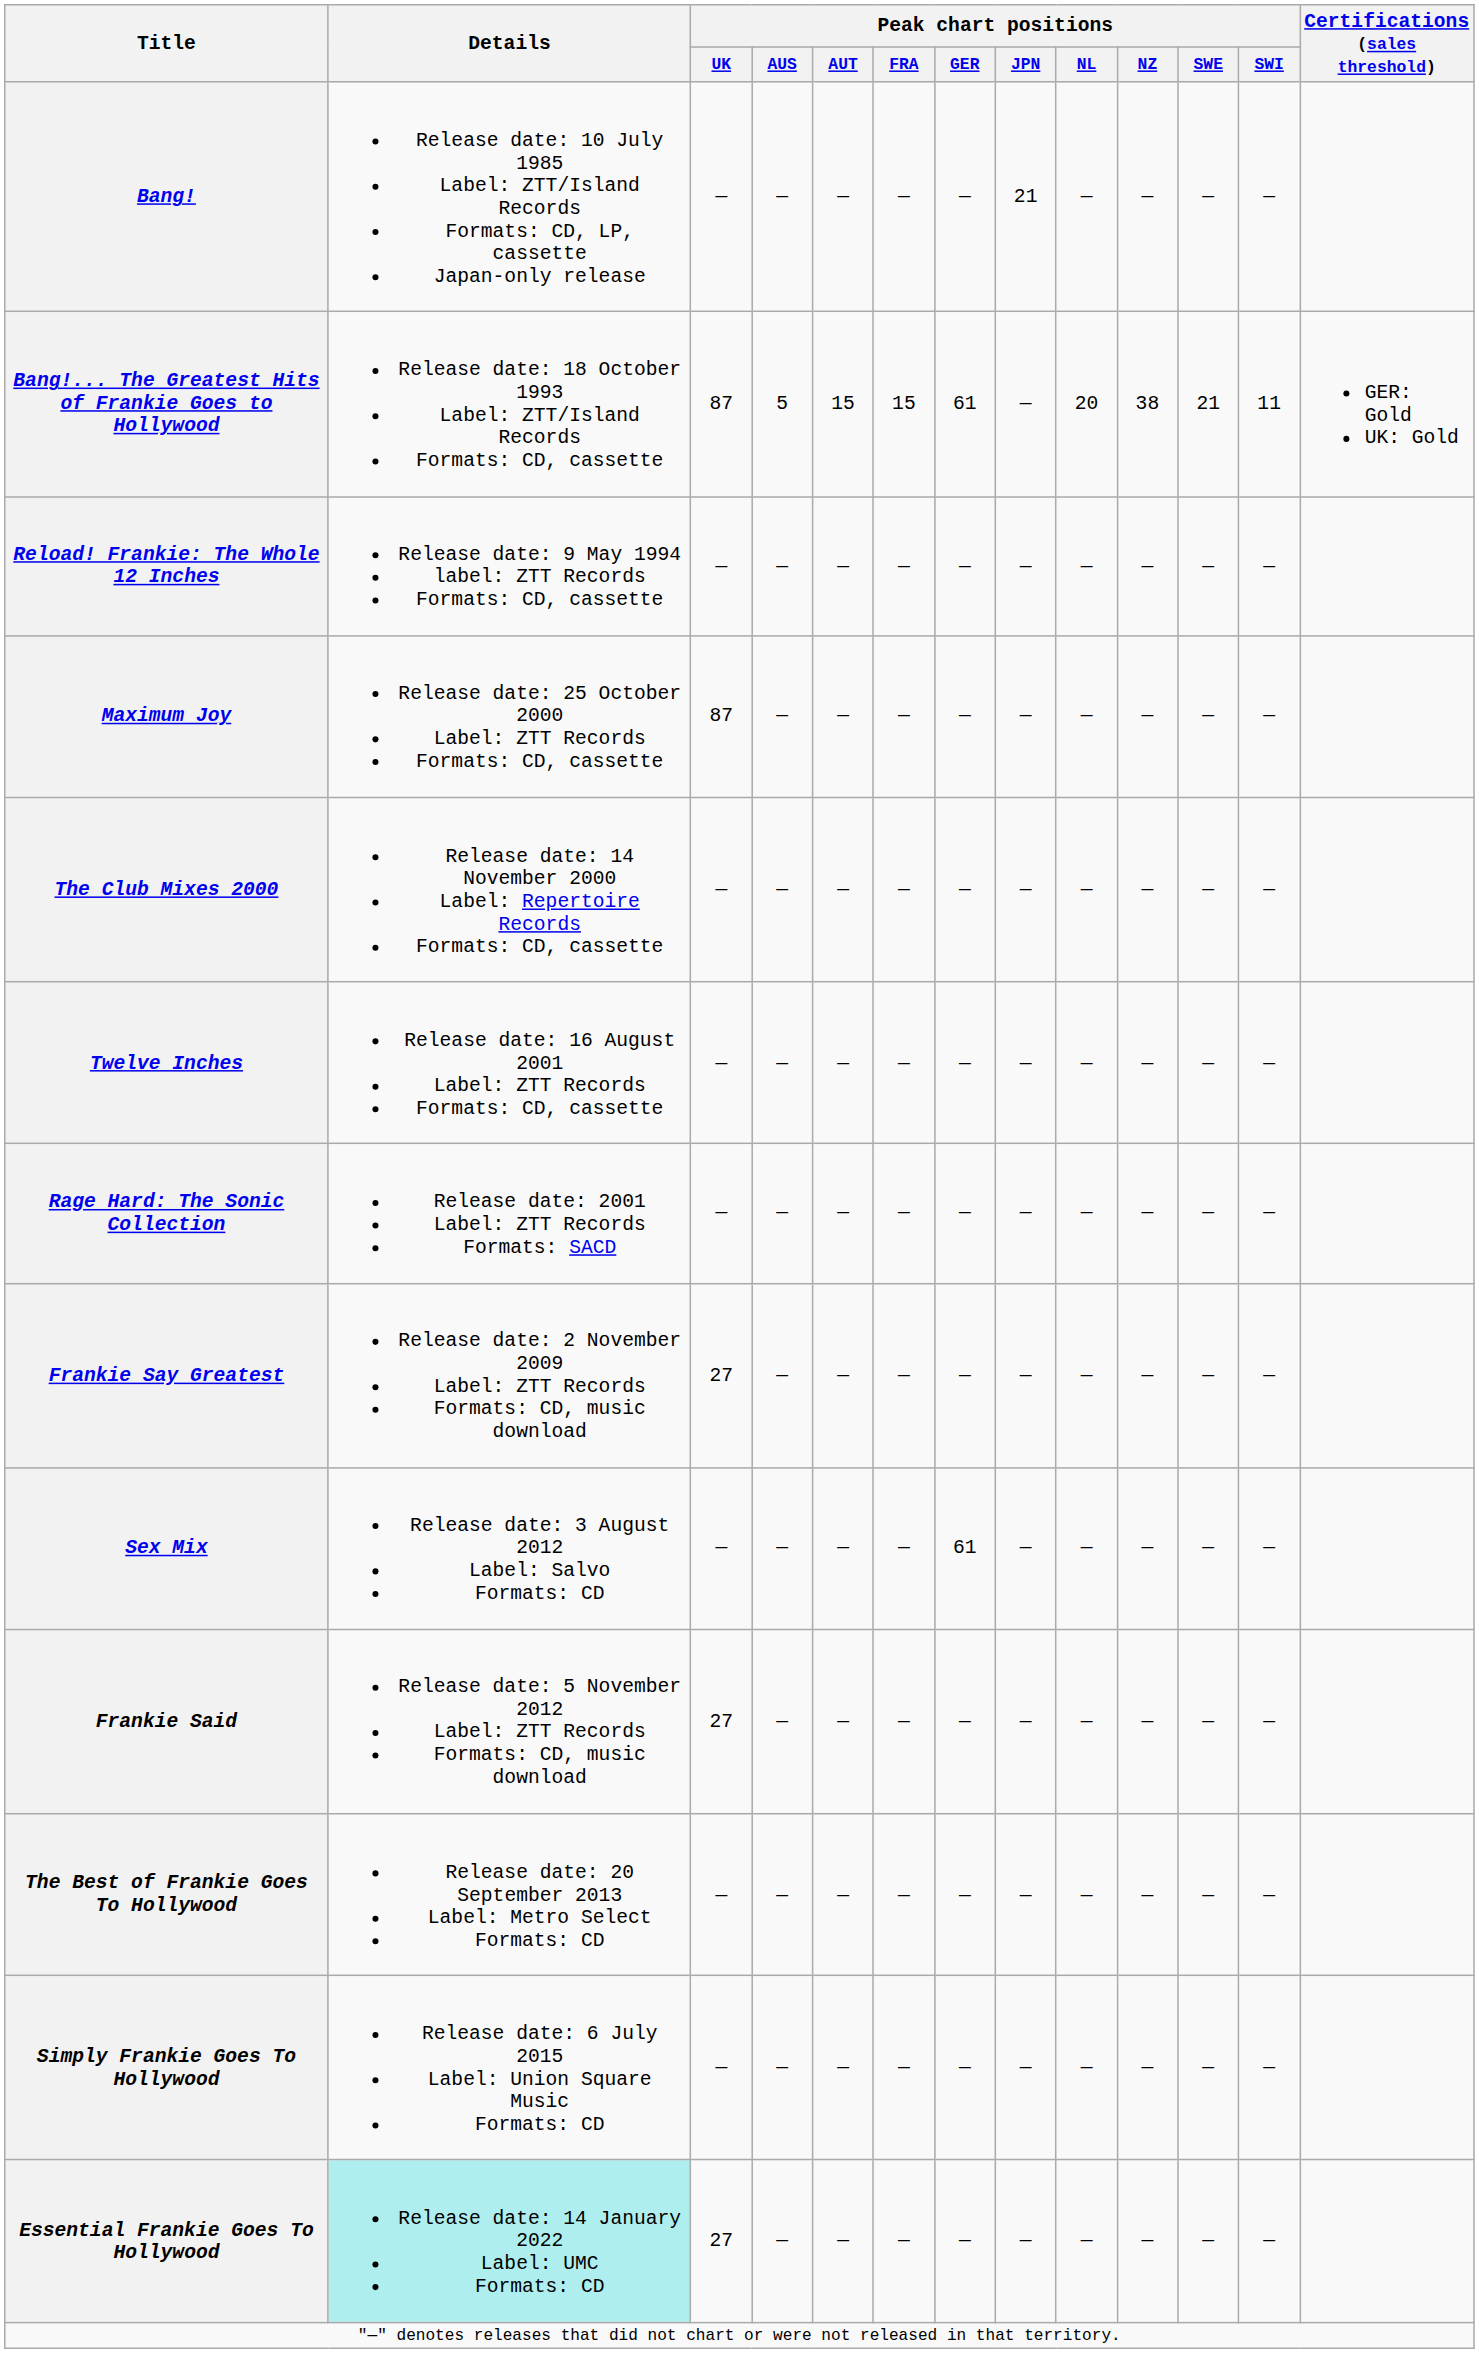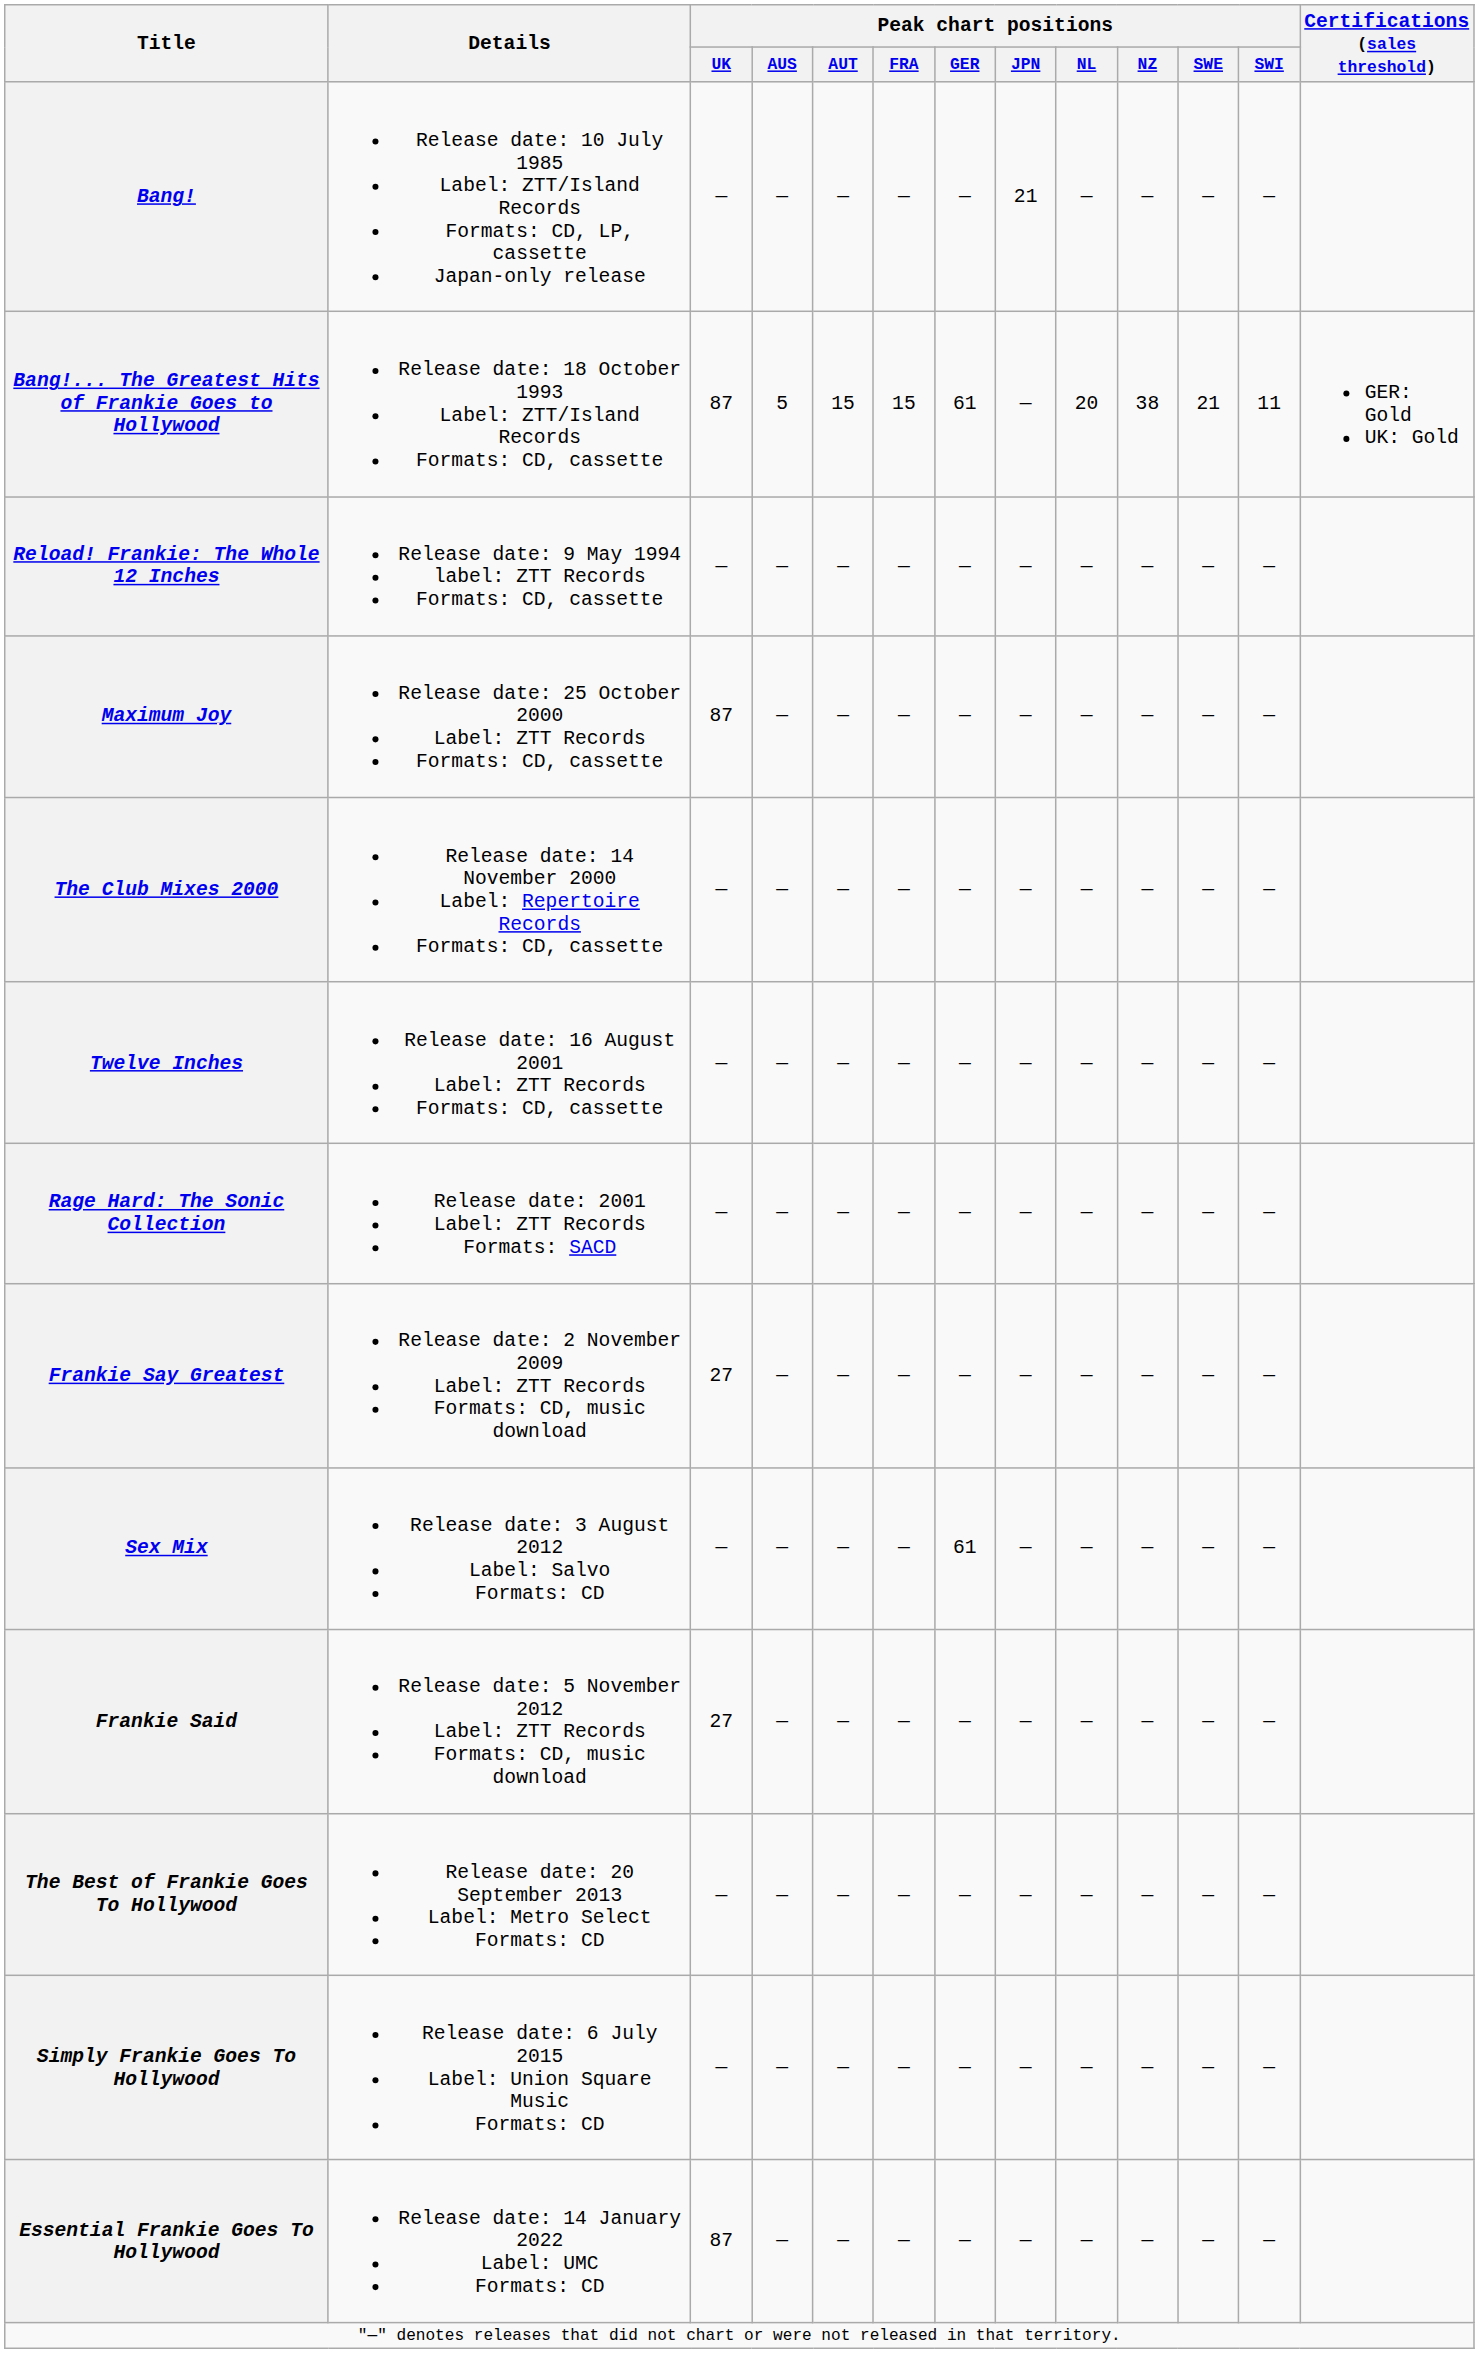 <table class="wikitable plainrowheaders" style="text-align:center;">
 <tr>
 <th rowspan="2" style="width:16em;">Title</th>
 <th rowspan="2" style="width:18em;">Details</th>
 <th colspan="10">Peak chart positions</th>
 <th rowspan="2" style="width:8em;"><a href='#'>Certifications</a><br><small>(<a href='#'>sales threshold</a>)</small></th>
 </tr>
 <tr style="font-size:smaller;">
 <th width="35"><a href='#'>UK</a><br></th>
 <th width="35"><a href='#'>AUS</a><br></th>
 <th width="35"><a href='#'>AUT</a><br></th>
 <th width="35"><a href='#'>FRA</a><br></th>
 <th width="35"><a href='#'>GER</a><br></th>
 <th width="35"><a href='#'>JPN</a><br></th>
 <th width="35"><a href='#'>NL</a><br></th>
 <th width="35"><a href='#'>NZ</a><br></th>
 <th width="35"><a href='#'>SWE</a><br></th>
 <th width="35"><a href='#'>SWI</a><br></th>
 </tr>
 <tr>
 <th scope="row"><em><a href='#'>Bang!</a></em></th>
 <td><br><ul><li>Release date: 10 July 1985</li><li>Label: ZTT/Island Records</li><li>Formats: CD, LP, cassette</li><li>Japan-only release</li></ul></td>
 <td>—</td>
 <td>—</td>
 <td>—</td>
 <td>—</td>
 <td>—</td>
 <td>21</td>
 <td>—</td>
 <td>—</td>
 <td>—</td>
 <td>—</td>
 <td></td>
 </tr>
 <tr>
 <th scope="row"><em><a href='#'>Bang!... The Greatest Hits of Frankie Goes to Hollywood</a></em></th>
 <td><br><ul><li>Release date: 18 October 1993</li><li>Label: ZTT/Island Records</li><li>Formats: CD, cassette</li></ul></td>
 <td>87</td>
 <td>5</td>
 <td>15</td>
 <td>15</td>
 <td>61</td>
 <td>—</td>
 <td>20</td>
 <td>38</td>
 <td>21</td>
 <td>11</td>
 <td align="left"><br><ul><li>GER: Gold</li><li>UK: Gold</li></ul></td>
 </tr>
 <tr>
 <th scope="row"><em><a href='#'>Reload! Frankie: The Whole 12 Inches</a></em></th>
 <td><br><ul><li>Release date: 9 May 1994</li><li>label: ZTT Records</li><li>Formats: CD, cassette</li></ul></td>
 <td>—</td>
 <td>—</td>
 <td>—</td>
 <td>—</td>
 <td>—</td>
 <td>—</td>
 <td>—</td>
 <td>—</td>
 <td>—</td>
 <td>—</td>
 <td></td>
 </tr>
 <tr>
 <th scope="row"><em><a href='#'>Maximum Joy</a></em></th>
 <td><br><ul><li>Release date: 25 October 2000</li><li>Label: ZTT Records</li><li>Formats: CD, cassette</li></ul></td>
 <td>87</td>
 <td>—</td>
 <td>—</td>
 <td>—</td>
 <td>—</td>
 <td>—</td>
 <td>—</td>
 <td>—</td>
 <td>—</td>
 <td>—</td>
 <td></td>
 </tr>
 <tr>
 <th scope="row"><em><a href='#'>The Club Mixes 2000</a></em></th>
 <td><br><ul><li>Release date: 14 November 2000</li><li>Label: <a href='#'>Repertoire Records</a></li><li>Formats: CD, cassette</li></ul></td>
 <td>—</td>
 <td>—</td>
 <td>—</td>
 <td>—</td>
 <td>—</td>
 <td>—</td>
 <td>—</td>
 <td>—</td>
 <td>—</td>
 <td>—</td>
 <td></td>
 </tr>
 <tr>
 <th scope="row"><em><a href='#'>Twelve Inches</a></em></th>
 <td><br><ul><li>Release date: 16 August 2001</li><li>Label: ZTT Records</li><li>Formats: CD, cassette</li></ul></td>
 <td>—</td>
 <td>—</td>
 <td>—</td>
 <td>—</td>
 <td>—</td>
 <td>—</td>
 <td>—</td>
 <td>—</td>
 <td>—</td>
 <td>—</td>
 <td></td>
 </tr>
 <tr>
 <th scope="row"><em><a href='#'>Rage Hard: The Sonic Collection</a></em></th>
 <td><br><ul><li>Release date: 2001</li><li>Label: ZTT Records</li><li>Formats: <a href='#'>SACD</a></li></ul></td>
 <td>—</td>
 <td>—</td>
 <td>—</td>
 <td>—</td>
 <td>—</td>
 <td>—</td>
 <td>—</td>
 <td>—</td>
 <td>—</td>
 <td>—</td>
 <td></td>
 </tr>
 <tr>
 <th scope="row"><em><a href='#'>Frankie Say Greatest</a></em></th>
 <td><br><ul><li>Release date: 2 November 2009</li><li>Label: ZTT Records</li><li>Formats: CD, music download</li></ul></td>
 <td>27</td>
 <td>—</td>
 <td>—</td>
 <td>—</td>
 <td>—</td>
 <td>—</td>
 <td>—</td>
 <td>—</td>
 <td>—</td>
 <td>—</td>
 <td></td>
 </tr>
 <tr>
 <th scope="row"><em><a href='#'>Sex Mix</a></em></th>
 <td><br><ul><li>Release date: 3 August 2012</li><li>Label: Salvo</li><li>Formats: CD</li></ul></td>
 <td>—</td>
 <td>—</td>
 <td>—</td>
 <td>—</td>
 <td>61</td>
 <td>—</td>
 <td>—</td>
 <td>—</td>
 <td>—</td>
 <td>—</td>
 <td></td>
 </tr>
 <tr>
 <th scope="row"><em>Frankie Said</em></th>
 <td><br><ul><li>Release date: 5 November 2012</li><li>Label: ZTT Records</li><li>Formats: CD, music download</li></ul></td>
 <td>27</td>
 <td>—</td>
 <td>—</td>
 <td>—</td>
 <td>—</td>
 <td>—</td>
 <td>—</td>
 <td>—</td>
 <td>—</td>
 <td>—</td>
 <td></td>
 </tr>
 <tr>
 <th scope="row"><em>The Best of Frankie Goes To Hollywood</em></th>
 <td><br><ul><li>Release date: 20 September 2013</li><li>Label: Metro Select</li><li>Formats: CD</li></ul></td>
 <td>—</td>
 <td>—</td>
 <td>—</td>
 <td>—</td>
 <td>—</td>
 <td>—</td>
 <td>—</td>
 <td>—</td>
 <td>—</td>
 <td>—</td>
 <td></td>
 </tr>
 <tr>
 <th scope="row"><em>Simply Frankie Goes To Hollywood</em></th>
 <td><br><ul><li>Release date: 6 July 2015</li><li>Label: Union Square Music</li><li>Formats: CD</li></ul></td>
 <td>—</td>
 <td>—</td>
 <td>—</td>
 <td>—</td>
 <td>—</td>
 <td>—</td>
 <td>—</td>
 <td>—</td>
 <td>—</td>
 <td>—</td>
 <td></td>
 </tr>
 <tr>
 <th scope="row"><em>Essential Frankie Goes To Hollywood</em></th>
-<td style="background: paleturquoise;"><br><ul><li>Release date: 14 January 2022</li><li>Label: UMC</li><li>Formats: CD</li></ul></td>
-<td>27</td>
+<td><br><ul><li>Release date: 14 January 2022</li><li>Label: UMC</li><li>Formats: CD</li></ul></td>
+<td>87</td>
 <td>—</td>
 <td>—</td>
 <td>—</td>
 <td>—</td>
 <td>—</td>
 <td>—</td>
 <td>—</td>
 <td>—</td>
 <td>—</td>
 <td></td>
 </tr>
 <tr>
 <td colspan="13" style="font-size:8pt">"—" denotes releases that did not chart or were not released in that territory.</td>
 </tr>
 </table>
